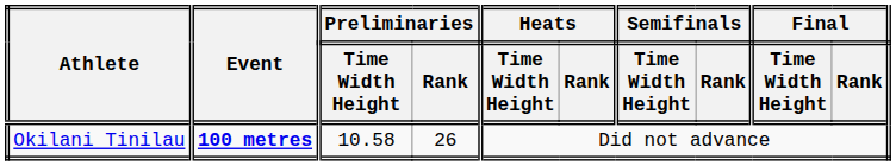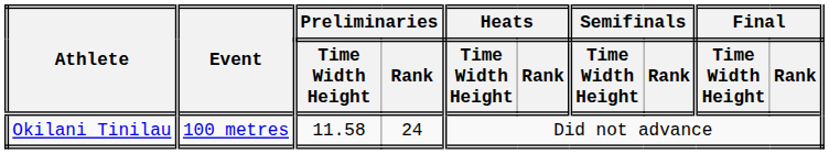 <table class=wikitable style="font-size:90%; border: double;">
 <tr>
 <th rowspan="2" style="border-right:double">Athlete</th>
 <th rowspan="2" style="border-right:double">Event</th>
 <th colspan="2" style="border-right:double; border-bottom:double;">Preliminaries</th>
 <th colspan="2" style="border-right:double; border-bottom:double;">Heats</th>
 <th colspan="2" style="border-right:double; border-bottom:double;">Semifinals</th>
 <th colspan="2" style="border-right:double; border-bottom:double;">Final</th>
 </tr>
 <tr>
 <th>Time<br>Width<br>Height</th>
 <th style="border-right:double">Rank</th>
 <th>Time<br>Width<br>Height</th>
 <th style="border-right:double">Rank</th>
 <th>Time<br>Width<br>Height</th>
 <th style="border-right:double">Rank</th>
 <th>Time<br>Width<br>Height</th>
 <th style="border-right:double">Rank</th>
 </tr>
 <tr style="border-top: double;">
 <td style="border-right:double"><a href='#'>Okilani Tinilau</a></td>
-<td style="border-right:double"><strong><a href='#'>100 metres</a></strong></td>
-<td align=center>10.58</td>
-<td style="border-right:double" align=center>26</td>
+<td style="border-right:double"><a href='#'>100 metres</a></td>
+<td align=center>11.58</td>
+<td style="border-right:double" align=center>24</td>
 <td colspan="6" align=center>Did not advance</td>
 </tr>
 </table>
